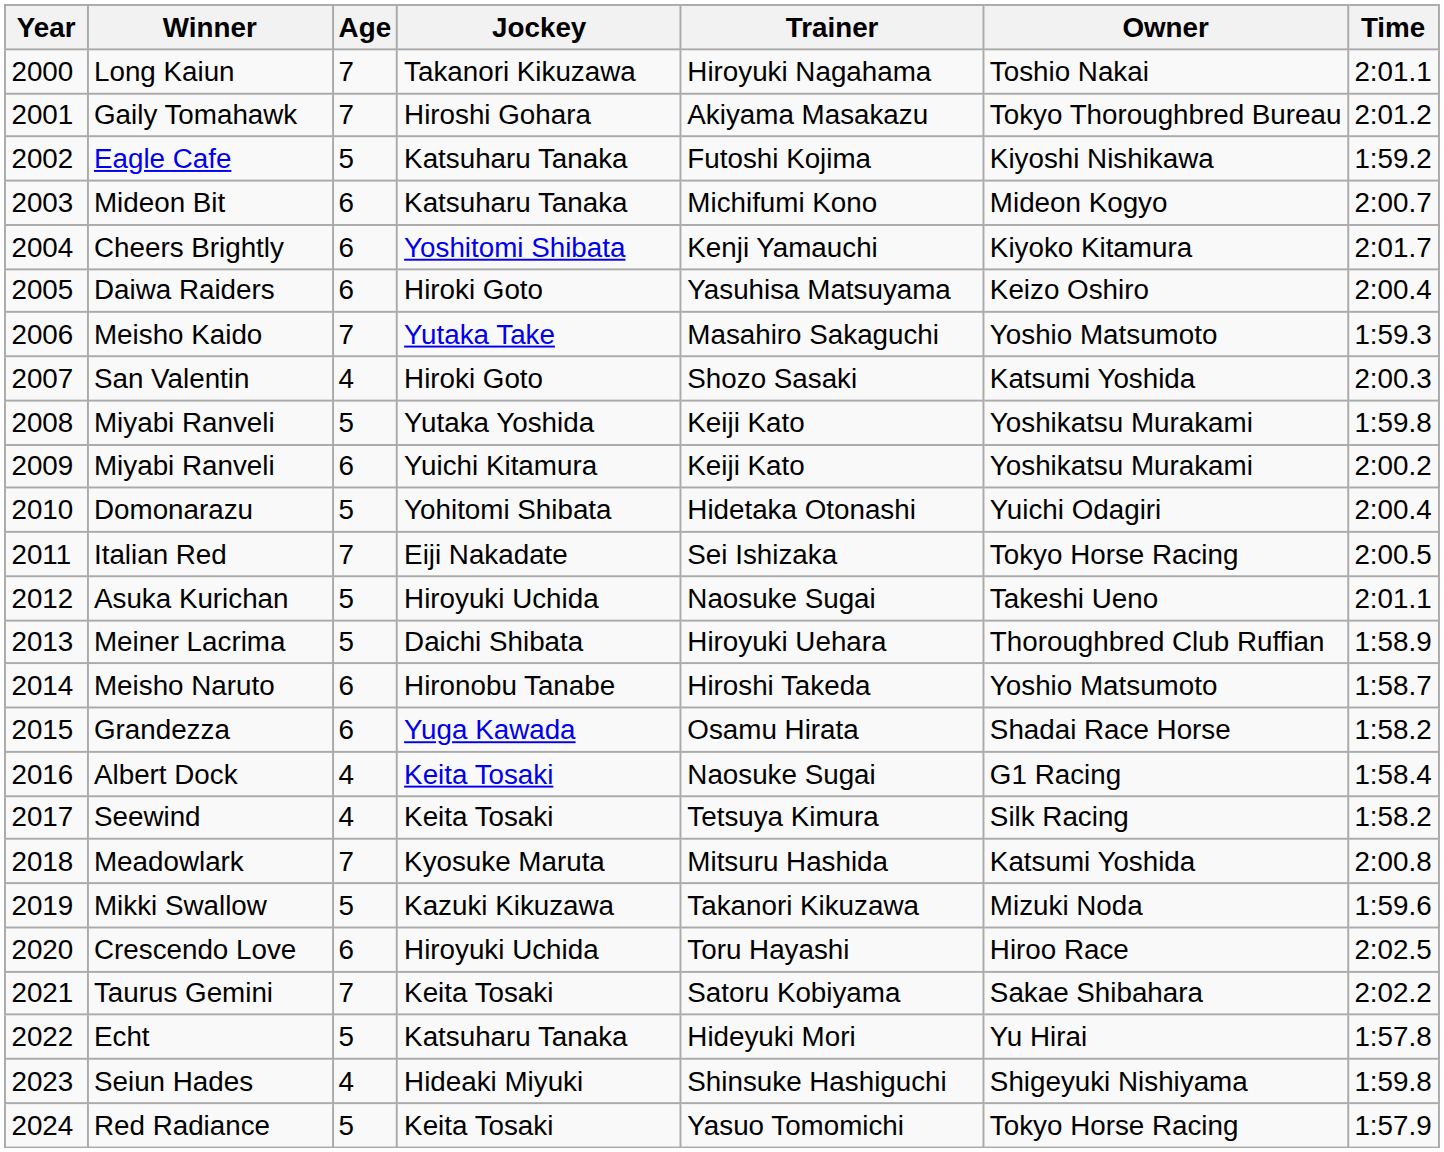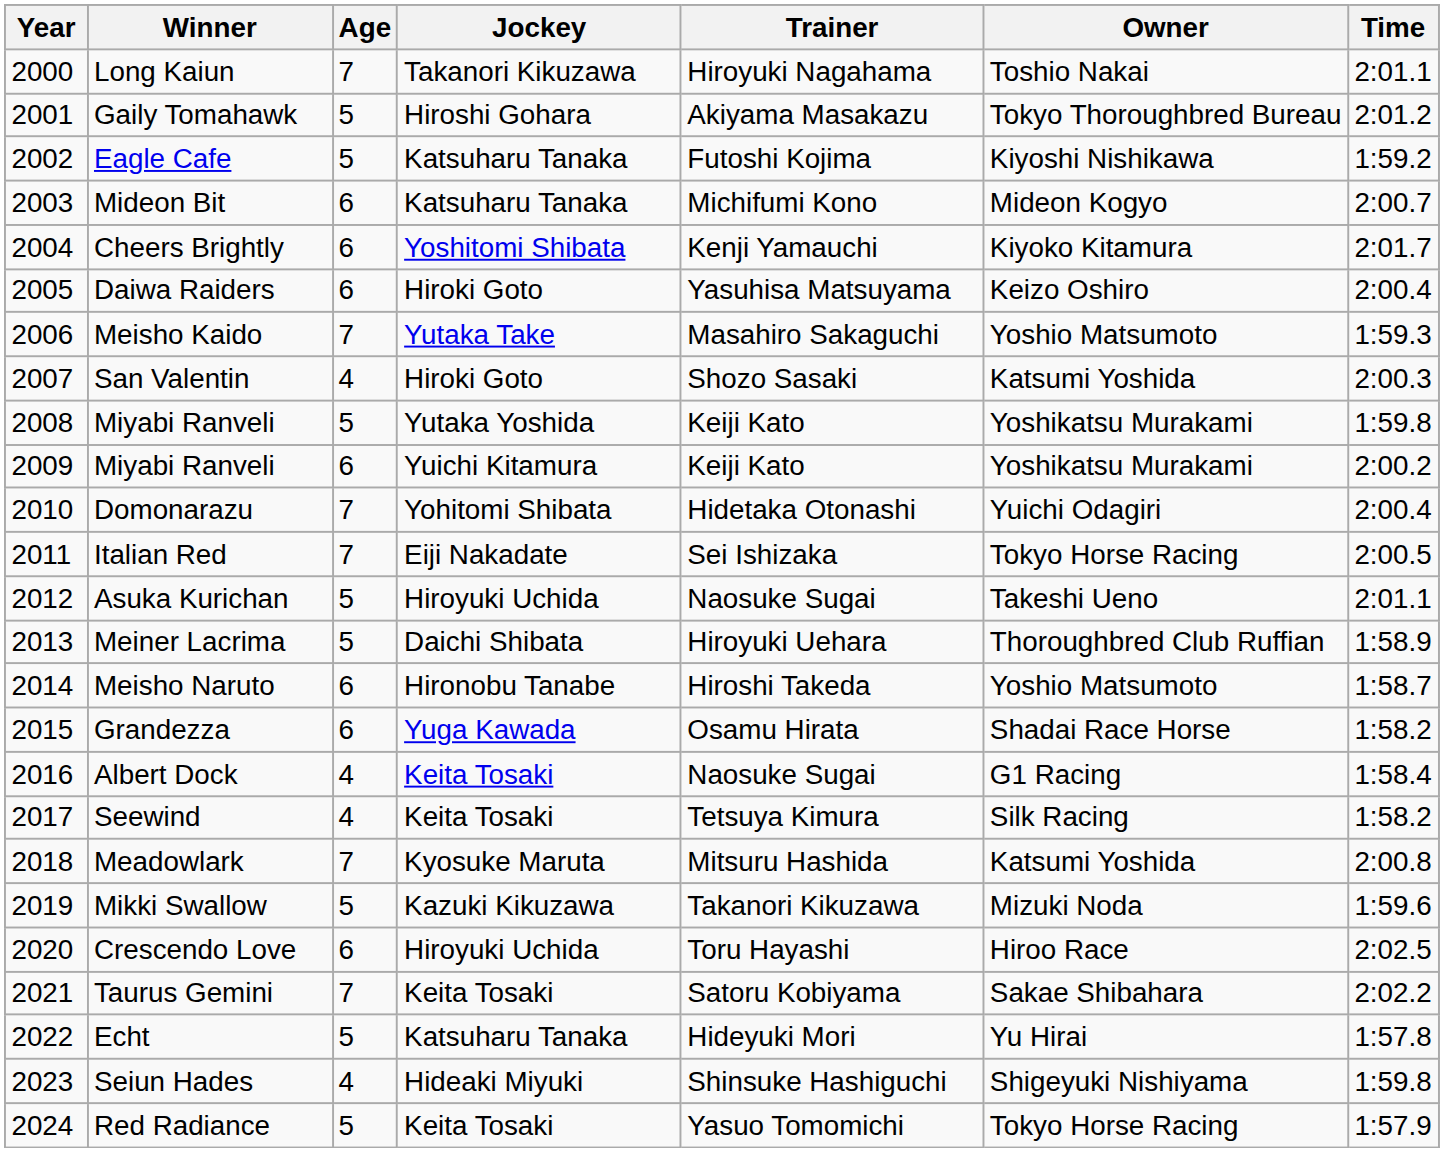 <table class="wikitable sortable" style="font-size:90%">
 <tr>
 <th width="36px">Year<br></th>
 <th width="120px">Winner<br></th>
 <th>Age<br></th>
 <th width="140px">Jockey<br></th>
 <th width="150px">Trainer<br></th>
 <th>Owner</th>
 <th>Time<br></th>
 </tr>
 <tr>
 <td>2000</td>
 <td>Long Kaiun</td>
 <td>7</td>
 <td>Takanori Kikuzawa</td>
 <td>Hiroyuki Nagahama</td>
 <td>Toshio Nakai</td>
 <td>2:01.1</td>
 </tr>
 <tr>
 <td>2001</td>
 <td>Gaily Tomahawk</td>
-<td>7</td>
+<td>5</td>
 <td>Hiroshi Gohara</td>
 <td>Akiyama Masakazu</td>
 <td>Tokyo Thoroughbred Bureau</td>
 <td>2:01.2</td>
 </tr>
 <tr>
 <td>2002</td>
 <td><a href='#'>Eagle Cafe</a></td>
 <td>5</td>
 <td>Katsuharu Tanaka</td>
 <td>Futoshi Kojima</td>
 <td>Kiyoshi Nishikawa</td>
 <td>1:59.2</td>
 </tr>
 <tr>
 <td>2003</td>
 <td>Mideon Bit</td>
 <td>6</td>
 <td>Katsuharu Tanaka</td>
 <td>Michifumi Kono</td>
 <td>Mideon Kogyo</td>
 <td>2:00.7</td>
 </tr>
 <tr>
 <td>2004</td>
 <td>Cheers Brightly</td>
 <td>6</td>
 <td><a href='#'>Yoshitomi Shibata</a></td>
 <td>Kenji Yamauchi</td>
 <td>Kiyoko Kitamura</td>
 <td>2:01.7</td>
 </tr>
 <tr>
 <td>2005</td>
 <td>Daiwa Raiders</td>
 <td>6</td>
 <td>Hiroki Goto</td>
 <td>Yasuhisa Matsuyama</td>
 <td>Keizo Oshiro</td>
 <td>2:00.4</td>
 </tr>
 <tr>
 <td>2006</td>
 <td>Meisho Kaido</td>
 <td>7</td>
 <td><a href='#'>Yutaka Take</a></td>
 <td>Masahiro Sakaguchi</td>
 <td>Yoshio Matsumoto</td>
 <td>1:59.3</td>
 </tr>
 <tr>
 <td>2007</td>
 <td>San Valentin</td>
 <td>4</td>
 <td>Hiroki Goto</td>
 <td>Shozo Sasaki</td>
 <td>Katsumi Yoshida</td>
 <td>2:00.3</td>
 </tr>
 <tr>
 <td>2008</td>
 <td>Miyabi Ranveli</td>
 <td>5</td>
 <td>Yutaka Yoshida</td>
 <td>Keiji Kato</td>
 <td>Yoshikatsu Murakami</td>
 <td>1:59.8</td>
 </tr>
 <tr>
 <td>2009</td>
 <td>Miyabi Ranveli</td>
 <td>6</td>
 <td>Yuichi Kitamura</td>
 <td>Keiji Kato</td>
 <td>Yoshikatsu Murakami</td>
 <td>2:00.2</td>
 </tr>
 <tr>
 <td>2010</td>
 <td>Domonarazu</td>
-<td>5</td>
+<td>7</td>
 <td>Yohitomi Shibata</td>
 <td>Hidetaka Otonashi</td>
 <td>Yuichi Odagiri</td>
 <td>2:00.4</td>
 </tr>
 <tr>
 <td>2011</td>
 <td>Italian Red</td>
 <td>7</td>
 <td>Eiji Nakadate</td>
 <td>Sei Ishizaka</td>
 <td>Tokyo Horse Racing</td>
 <td>2:00.5</td>
 </tr>
 <tr>
 <td>2012</td>
 <td>Asuka Kurichan</td>
 <td>5</td>
 <td>Hiroyuki Uchida</td>
 <td>Naosuke Sugai</td>
 <td>Takeshi Ueno</td>
 <td>2:01.1</td>
 </tr>
 <tr>
 <td>2013</td>
 <td>Meiner Lacrima</td>
 <td>5</td>
 <td>Daichi Shibata</td>
 <td>Hiroyuki Uehara</td>
 <td>Thoroughbred Club Ruffian</td>
 <td>1:58.9</td>
 </tr>
 <tr>
 <td>2014</td>
 <td>Meisho Naruto</td>
 <td>6</td>
 <td>Hironobu Tanabe</td>
 <td>Hiroshi Takeda</td>
 <td>Yoshio Matsumoto</td>
 <td>1:58.7</td>
 </tr>
 <tr>
 <td>2015</td>
 <td>Grandezza</td>
 <td>6</td>
 <td><a href='#'>Yuga Kawada</a></td>
 <td>Osamu Hirata</td>
 <td>Shadai Race Horse</td>
 <td>1:58.2</td>
 </tr>
 <tr>
 <td>2016</td>
 <td>Albert Dock</td>
 <td>4</td>
 <td><a href='#'>Keita Tosaki</a></td>
 <td>Naosuke Sugai</td>
 <td>G1 Racing</td>
 <td>1:58.4</td>
 </tr>
 <tr>
 <td>2017</td>
 <td>Seewind</td>
 <td>4</td>
 <td>Keita Tosaki</td>
 <td>Tetsuya Kimura</td>
 <td>Silk Racing</td>
 <td>1:58.2</td>
 </tr>
 <tr>
 <td>2018</td>
 <td>Meadowlark</td>
 <td>7</td>
 <td>Kyosuke Maruta</td>
 <td>Mitsuru Hashida</td>
 <td>Katsumi Yoshida</td>
 <td>2:00.8</td>
 </tr>
 <tr>
 <td>2019</td>
 <td>Mikki Swallow</td>
 <td>5</td>
 <td>Kazuki Kikuzawa</td>
 <td>Takanori Kikuzawa</td>
 <td>Mizuki Noda</td>
 <td>1:59.6</td>
 </tr>
 <tr>
 <td>2020</td>
 <td>Crescendo Love</td>
 <td>6</td>
 <td>Hiroyuki Uchida</td>
 <td>Toru Hayashi</td>
 <td>Hiroo Race</td>
 <td>2:02.5</td>
 </tr>
 <tr>
 <td>2021</td>
 <td>Taurus Gemini</td>
 <td>7</td>
 <td>Keita Tosaki</td>
 <td>Satoru Kobiyama</td>
 <td>Sakae Shibahara</td>
 <td>2:02.2</td>
 </tr>
 <tr>
 <td>2022</td>
 <td>Echt</td>
 <td>5</td>
 <td>Katsuharu Tanaka</td>
 <td>Hideyuki Mori</td>
 <td>Yu Hirai</td>
 <td>1:57.8</td>
 </tr>
 <tr>
 <td>2023</td>
 <td>Seiun Hades</td>
 <td>4</td>
 <td>Hideaki Miyuki</td>
 <td>Shinsuke Hashiguchi</td>
 <td>Shigeyuki Nishiyama</td>
 <td>1:59.8</td>
 </tr>
 <tr>
 <td>2024</td>
 <td>Red Radiance</td>
 <td>5</td>
 <td>Keita Tosaki</td>
 <td>Yasuo Tomomichi</td>
 <td>Tokyo Horse Racing</td>
 <td>1:57.9</td>
 </tr>
 </table>
